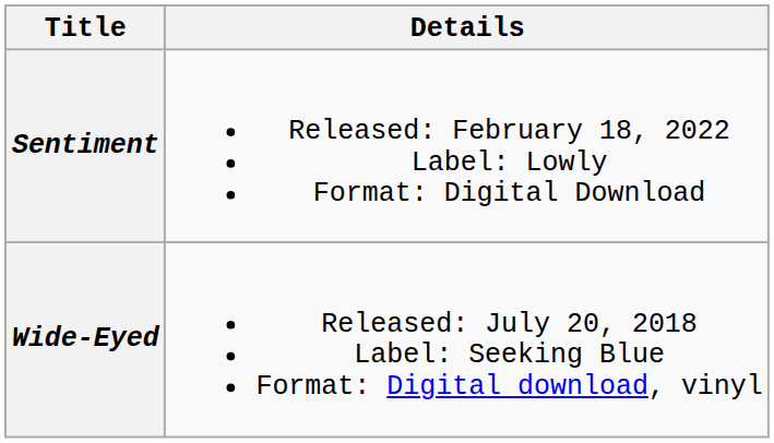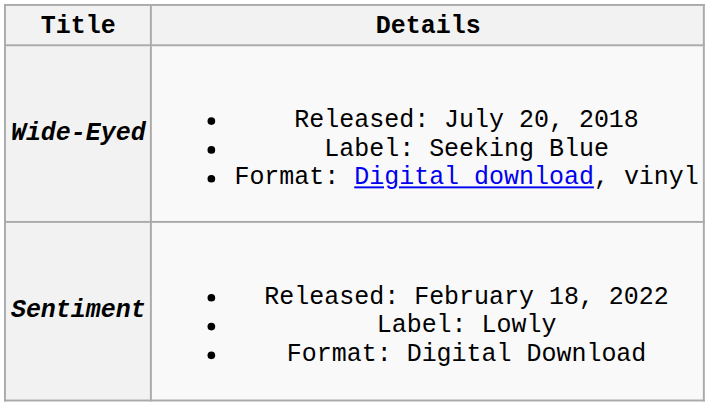 <table class="wikitable plainrowheaders" style="text-align:center; text-align:center">
 <tr>
 <th scope="col">Title</th>
 <th scope="col">Details</th>
 </tr>
 <tr>
+<th scope="row"><em>Wide-Eyed</em></th>
+<td><br><ul><li>Released: July 20, 2018</li><li>Label: Seeking Blue</li><li>Format: <a href='#'>Digital download</a>, vinyl</li></ul></td>
+</tr>
+<tr>
 <th scope="row"><em>Sentiment</em></th>
 <td><br><ul><li>Released: February 18, 2022</li><li>Label: Lowly</li><li>Format: Digital Download</li></ul></td>
 </tr>
-<tr>
-<th scope="row"><em>Wide-Eyed</em></th>
-<td><br><ul><li>Released: July 20, 2018</li><li>Label: Seeking Blue</li><li>Format: <a href='#'>Digital download</a>, vinyl</li></ul></td>
-</tr>
 </table>
